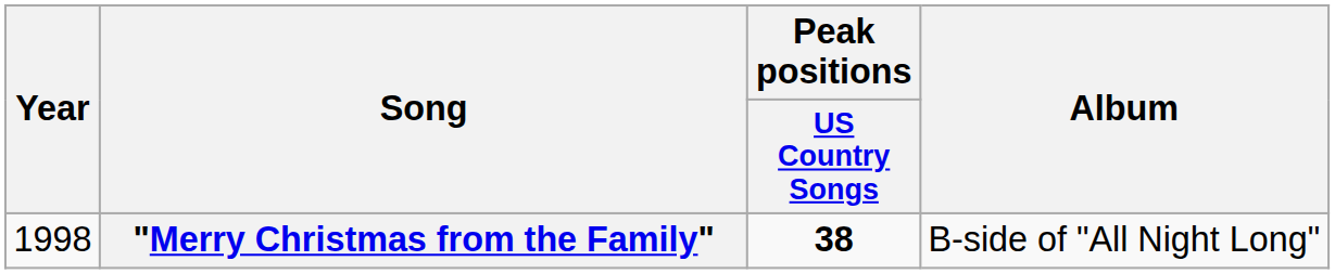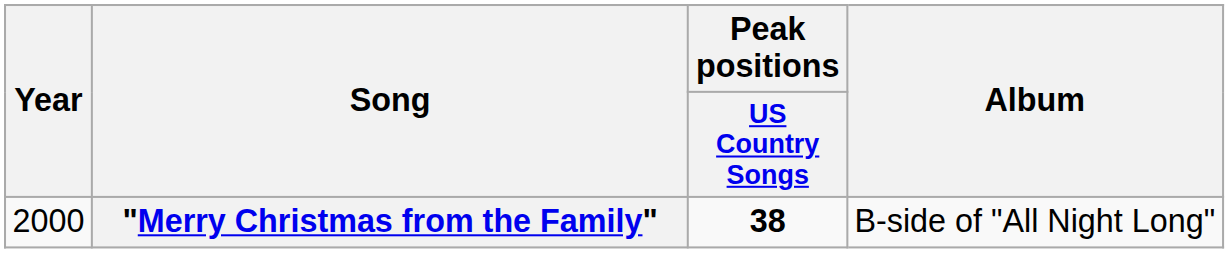 <table class="wikitable plainrowheaders" style="text-align:center;">
 <tr>
 <th rowspan="2">Year</th>
 <th rowspan="2" style="width:18em;">Song</th>
 <th>Peak positions</th>
 <th rowspan="2">Album</th>
 </tr>
 <tr style="font-size:smaller;">
 <th width="65"><a href='#'>US Country Songs</a><br></th>
 </tr>
 <tr>
-<td>1998</td>
+<td>2000</td>
 <th scope="row">"<a href='#'>Merry Christmas from the Family</a>"</th>
 <td><strong>38</strong></td>
 <td>B-side of "All Night Long"</td>
 </tr>
 </table>
